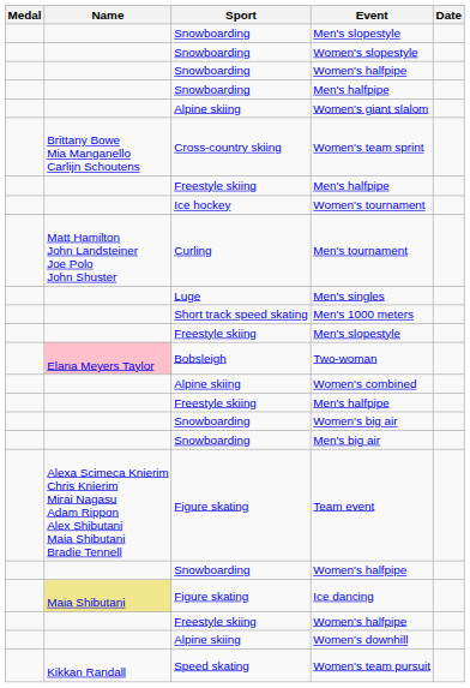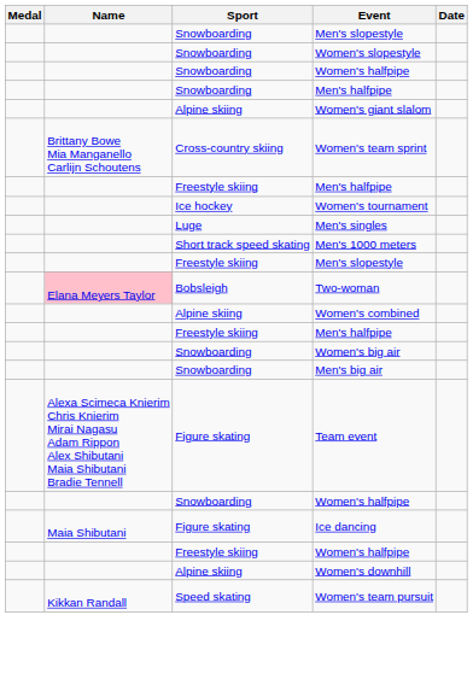 <table class="wikitable sortable"  style="font-size:95%">
 <tr>
 <th>Medal</th>
 <th>Name</th>
 <th>Sport</th>
 <th>Event</th>
 <th>Date</th>
 </tr>
 <tr>
 <td></td>
 <td></td>
 <td><a href='#'>Snowboarding</a></td>
 <td><a href='#'>Men's slopestyle</a></td>
 <td></td>
 </tr>
 <tr>
 <td></td>
 <td></td>
 <td><a href='#'>Snowboarding</a></td>
 <td><a href='#'>Women's slopestyle</a></td>
 <td></td>
 </tr>
 <tr>
 <td></td>
 <td></td>
 <td><a href='#'>Snowboarding</a></td>
 <td><a href='#'>Women's halfpipe</a></td>
 <td></td>
 </tr>
 <tr>
 <td></td>
 <td></td>
 <td><a href='#'>Snowboarding</a></td>
 <td><a href='#'>Men's halfpipe</a></td>
 <td></td>
 </tr>
 <tr>
 <td></td>
 <td></td>
 <td><a href='#'>Alpine skiing</a></td>
 <td><a href='#'>Women's giant slalom</a></td>
 <td></td>
 </tr>
 <tr>
 <td></td>
 <td><br><a href='#'>Brittany Bowe</a><br><a href='#'>Mia Manganello</a><br><a href='#'>Carlijn Schoutens</a></td>
 <td><a href='#'>Cross-country skiing</a></td>
 <td><a href='#'>Women's team sprint</a></td>
 <td></td>
 </tr>
 <tr>
 <td></td>
 <td></td>
 <td><a href='#'>Freestyle skiing</a></td>
 <td><a href='#'>Men's halfpipe</a></td>
 <td></td>
 </tr>
 <tr>
 <td></td>
 <td><br></td>
 <td><a href='#'>Ice hockey</a></td>
 <td><a href='#'>Women's tournament</a></td>
-<td></td>
-</tr>
-<tr>
-<td></td>
-<td><br><a href='#'>Matt Hamilton</a><br><a href='#'>John Landsteiner</a><br><a href='#'>Joe Polo</a><br><a href='#'>John Shuster</a></td>
-<td><a href='#'>Curling</a></td>
-<td><a href='#'>Men's tournament</a></td>
 <td></td>
 </tr>
 <tr>
 <td></td>
 <td></td>
 <td><a href='#'>Luge</a></td>
 <td><a href='#'>Men's singles</a></td>
 <td></td>
 </tr>
 <tr>
 <td></td>
 <td></td>
 <td><a href='#'>Short track speed skating</a></td>
 <td><a href='#'>Men's 1000 meters</a></td>
 <td></td>
 </tr>
 <tr>
 <td></td>
 <td></td>
 <td><a href='#'>Freestyle skiing</a></td>
 <td><a href='#'>Men's slopestyle</a></td>
 <td></td>
 </tr>
 <tr>
 <td></td>
 <td style="background: pink;"><br><a href='#'>Elana Meyers Taylor</a></td>
 <td><a href='#'>Bobsleigh</a></td>
 <td><a href='#'>Two-woman</a></td>
 <td></td>
 </tr>
 <tr>
 <td></td>
 <td></td>
 <td><a href='#'>Alpine skiing</a></td>
 <td><a href='#'>Women's combined</a></td>
 <td></td>
 </tr>
 <tr>
 <td></td>
 <td></td>
 <td><a href='#'>Freestyle skiing</a></td>
 <td><a href='#'>Men's halfpipe</a></td>
 <td></td>
 </tr>
 <tr>
 <td></td>
 <td></td>
 <td><a href='#'>Snowboarding</a></td>
 <td><a href='#'>Women's big air</a></td>
 <td></td>
 </tr>
 <tr>
 <td></td>
 <td></td>
 <td><a href='#'>Snowboarding</a></td>
 <td><a href='#'>Men's big air</a></td>
 <td></td>
 </tr>
 <tr>
 <td></td>
 <td><br><a href='#'>Alexa Scimeca Knierim</a><br><a href='#'>Chris Knierim</a><br><a href='#'>Mirai Nagasu</a><br><a href='#'>Adam Rippon</a><br><a href='#'>Alex Shibutani</a><br><a href='#'>Maia Shibutani</a><br><a href='#'>Bradie Tennell</a></td>
 <td><a href='#'>Figure skating</a></td>
 <td><a href='#'>Team event</a></td>
 <td></td>
 </tr>
 <tr>
 <td></td>
 <td></td>
 <td><a href='#'>Snowboarding</a></td>
 <td><a href='#'>Women's halfpipe</a></td>
 <td></td>
 </tr>
 <tr>
 <td></td>
-<td style="background: khaki;"><br><a href='#'>Maia Shibutani</a></td>
+<td><br><a href='#'>Maia Shibutani</a></td>
 <td><a href='#'>Figure skating</a></td>
 <td><a href='#'>Ice dancing</a></td>
 <td></td>
 </tr>
 <tr>
 <td></td>
 <td></td>
 <td><a href='#'>Freestyle skiing</a></td>
 <td><a href='#'>Women's halfpipe</a></td>
 <td></td>
 </tr>
 <tr>
 <td></td>
 <td></td>
 <td><a href='#'>Alpine skiing</a></td>
 <td><a href='#'>Women's downhill</a></td>
 <td></td>
 </tr>
 <tr>
 <td></td>
 <td><br><a href='#'>Kikkan Randall</a></td>
 <td><a href='#'>Speed skating</a></td>
 <td><a href='#'>Women's team pursuit</a></td>
 <td></td>
 </tr>
 </table>
